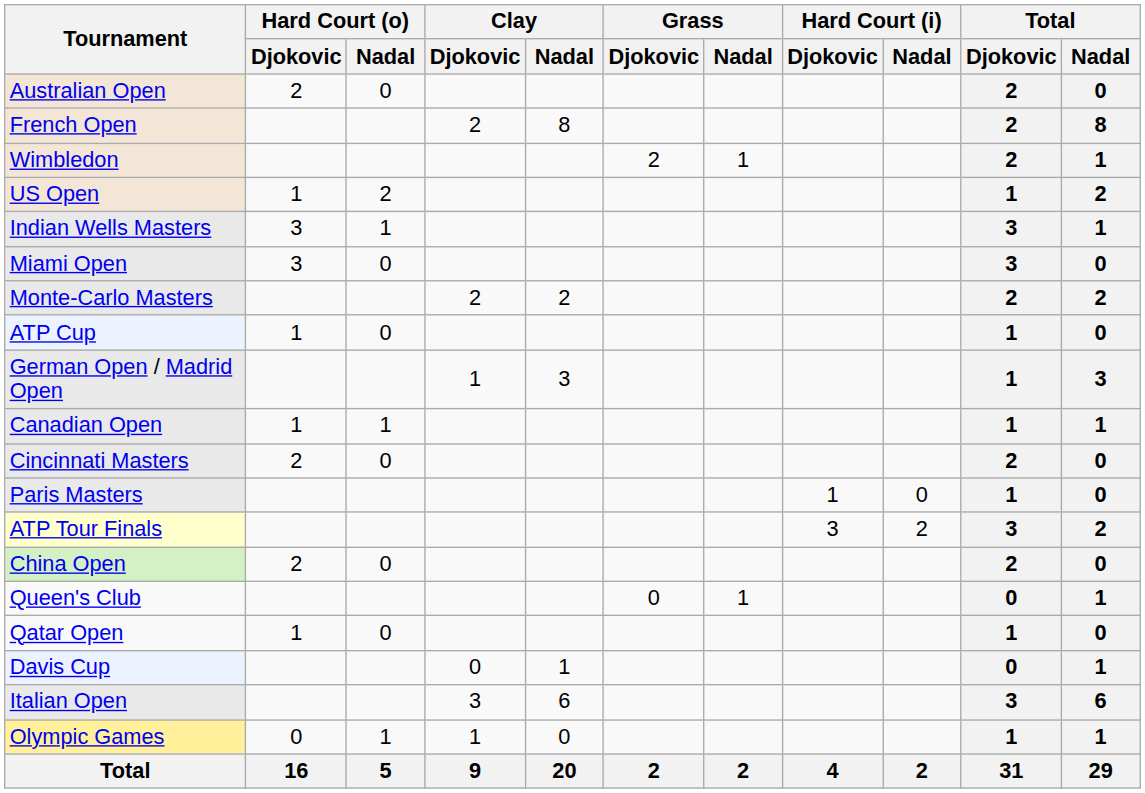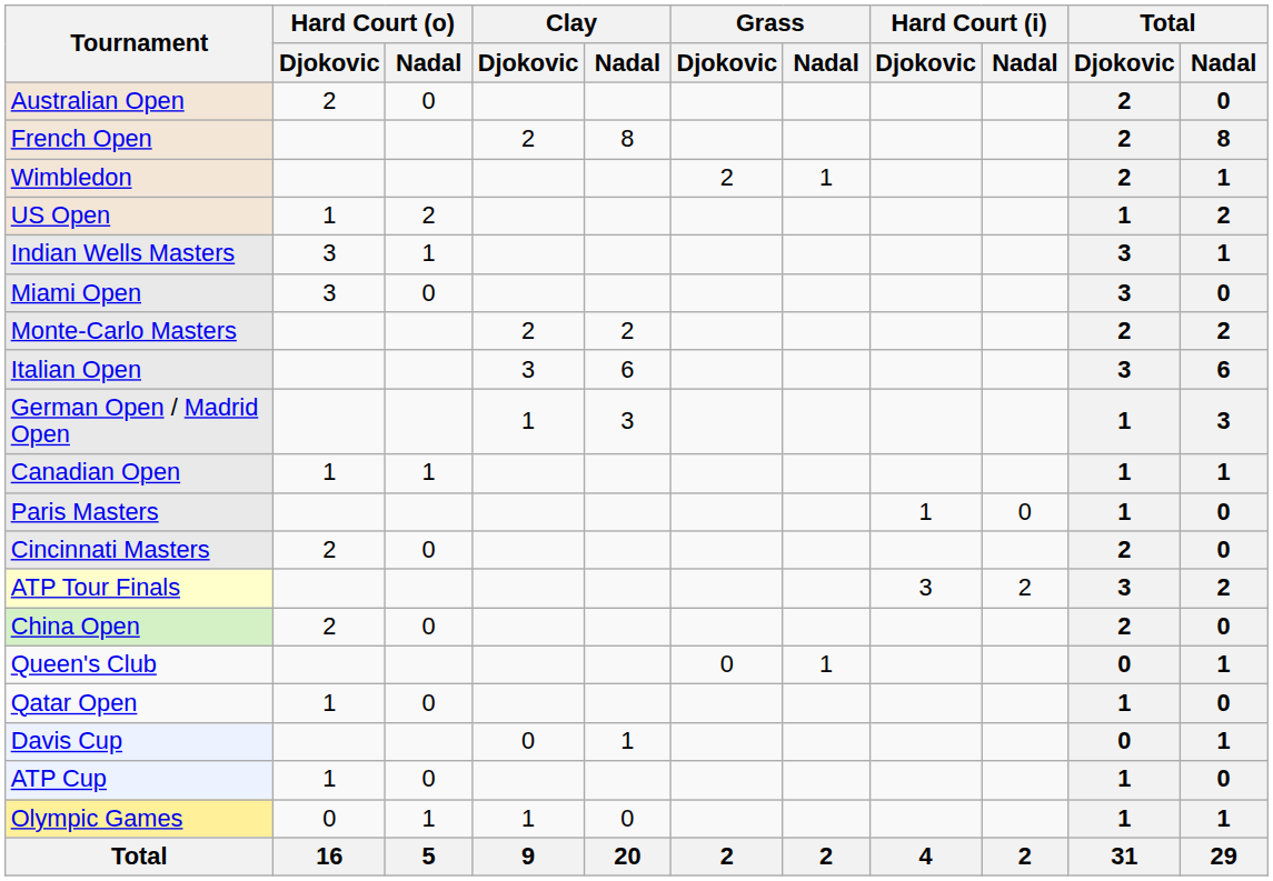 <table class=wikitable style="text-align:center">
 <tr>
 <th rowspan=2 style=width:170px>Tournament</th>
 <th colspan=2>Hard Court (o)</th>
 <th colspan=2>Clay</th>
 <th colspan=2>Grass</th>
 <th colspan=2>Hard Court (i)</th>
 <th colspan=2>Total</th>
 </tr>
 <tr>
 <th style=width:50px>Djokovic</th>
 <th style=width:50px>Nadal</th>
 <th style=width:50px>Djokovic</th>
 <th style=width:50px>Nadal</th>
 <th style=width:50px>Djokovic</th>
 <th style=width:50px>Nadal</th>
 <th style=width:50px>Djokovic</th>
 <th style=width:50px>Nadal</th>
 <th style=width:50px>Djokovic</th>
 <th style=width:50px>Nadal</th>
 </tr>
 <tr>
 <td style="text-align:left;background:#F3E6D7"><a href='#'>Australian Open</a></td>
 <td>2</td>
 <td>0</td>
 <td></td>
 <td></td>
 <td></td>
 <td></td>
 <td></td>
 <td></td>
 <th>2</th>
 <th>0</th>
 </tr>
 <tr>
 <td style="text-align:left;background:#F3E6D7"><a href='#'>French Open</a></td>
 <td></td>
 <td></td>
 <td>2</td>
 <td>8</td>
 <td></td>
 <td></td>
 <td></td>
 <td></td>
 <th>2</th>
 <th>8</th>
 </tr>
 <tr>
 <td style="text-align:left;background:#F3E6D7"><a href='#'>Wimbledon</a></td>
 <td></td>
 <td></td>
 <td></td>
 <td></td>
 <td>2</td>
 <td>1</td>
 <td></td>
 <td></td>
 <th>2</th>
 <th>1</th>
 </tr>
 <tr>
 <td style="text-align:left;background:#F3E6D7"><a href='#'>US Open</a></td>
 <td>1</td>
 <td>2</td>
 <td></td>
 <td></td>
 <td></td>
 <td></td>
 <td></td>
 <td></td>
 <th>1</th>
 <th>2</th>
 </tr>
 <tr>
 <td style="text-align:left;background:#E9E9E9"><a href='#'>Indian Wells Masters</a></td>
 <td>3</td>
 <td>1</td>
 <td></td>
 <td></td>
 <td></td>
 <td></td>
 <td></td>
 <td></td>
 <th>3</th>
 <th>1</th>
 </tr>
 <tr>
 <td style="text-align:left;background:#E9E9E9"><a href='#'>Miami Open</a></td>
 <td>3</td>
 <td>0</td>
 <td></td>
 <td></td>
 <td></td>
 <td></td>
 <td></td>
 <td></td>
 <th>3</th>
 <th>0</th>
 </tr>
 <tr>
 <td style="text-align:left;background:#E9E9E9"><a href='#'>Monte-Carlo Masters</a></td>
 <td></td>
 <td></td>
 <td>2</td>
 <td>2</td>
 <td></td>
 <td></td>
 <td></td>
 <td></td>
 <th>2</th>
 <th>2</th>
 </tr>
 <tr>
-<td style="text-align:left;background:#ECF2FF"><a href='#'>ATP Cup</a></td>
-<td>1</td>
-<td>0</td>
+<td style="text-align:left;background:#E9E9E9"><a href='#'>Italian Open</a></td>
+<td></td>
+<td></td>
+<td>3</td>
+<td>6</td>
 <td></td>
 <td></td>
 <td></td>
 <td></td>
-<td></td>
-<td></td>
-<th>1</th>
-<th>0</th>
+<th>3</th>
+<th>6</th>
 </tr>
 <tr>
 <td style="text-align:left;background:#E9E9E9"><a href='#'>German Open</a> / <a href='#'>Madrid Open</a></td>
 <td></td>
 <td></td>
 <td>1</td>
 <td>3</td>
 <td></td>
 <td></td>
 <td></td>
 <td></td>
 <th>1</th>
 <th>3</th>
 </tr>
 <tr>
 <td style="text-align:left;background:#E9E9E9"><a href='#'>Canadian Open</a></td>
 <td>1</td>
 <td>1</td>
 <td></td>
 <td></td>
 <td></td>
 <td></td>
 <td></td>
 <td></td>
 <th>1</th>
 <th>1</th>
 </tr>
 <tr>
+<td style="text-align:left;background:#E9E9E9"><a href='#'>Paris Masters</a></td>
+<td></td>
+<td></td>
+<td></td>
+<td></td>
+<td></td>
+<td></td>
+<td>1</td>
+<td>0</td>
+<th>1</th>
+<th>0</th>
+</tr>
+<tr>
 <td style="text-align:left;background:#E9E9E9"><a href='#'>Cincinnati Masters</a></td>
 <td>2</td>
 <td>0</td>
 <td></td>
 <td></td>
 <td></td>
 <td></td>
 <td></td>
 <td></td>
 <th>2</th>
-<th>0</th>
-</tr>
-<tr>
-<td style="text-align:left;background:#E9E9E9"><a href='#'>Paris Masters</a></td>
-<td></td>
-<td></td>
-<td></td>
-<td></td>
-<td></td>
-<td></td>
-<td>1</td>
-<td>0</td>
-<th>1</th>
 <th>0</th>
 </tr>
 <tr>
 <td style="text-align:left;background:#ffc"><a href='#'>ATP Tour Finals</a></td>
 <td></td>
 <td></td>
 <td></td>
 <td></td>
 <td></td>
 <td></td>
 <td>3</td>
 <td>2</td>
 <th>3</th>
 <th>2</th>
 </tr>
 <tr>
 <td style="text-align:left;background:#D4F1C5"><a href='#'>China Open</a></td>
 <td>2</td>
 <td>0</td>
 <td></td>
 <td></td>
 <td></td>
 <td></td>
 <td></td>
 <td></td>
 <th>2</th>
 <th>0</th>
 </tr>
 <tr>
 <td style="text-align:left"><a href='#'>Queen's Club</a></td>
 <td></td>
 <td></td>
 <td></td>
 <td></td>
 <td>0</td>
 <td>1</td>
 <td></td>
 <td></td>
 <th>0</th>
 <th>1</th>
 </tr>
 <tr>
 <td style="text-align:left"><a href='#'>Qatar Open</a></td>
 <td>1</td>
 <td>0</td>
 <td></td>
 <td></td>
 <td></td>
 <td></td>
 <td></td>
 <td></td>
 <th>1</th>
 <th>0</th>
 </tr>
 <tr>
 <td style="text-align:left;background:#ECF2FF"><a href='#'>Davis Cup</a></td>
 <td></td>
 <td></td>
 <td>0</td>
 <td>1</td>
 <td></td>
 <td></td>
 <td></td>
 <td></td>
 <th>0</th>
 <th>1</th>
 </tr>
 <tr>
-<td style="text-align:left;background:#E9E9E9"><a href='#'>Italian Open</a></td>
-<td></td>
-<td></td>
-<td>3</td>
-<td>6</td>
+<td style="text-align:left;background:#ECF2FF"><a href='#'>ATP Cup</a></td>
+<td>1</td>
+<td>0</td>
 <td></td>
 <td></td>
 <td></td>
 <td></td>
-<th>3</th>
-<th>6</th>
+<td></td>
+<td></td>
+<th>1</th>
+<th>0</th>
 </tr>
 <tr>
 <td style="text-align:left;background:#fff099"><a href='#'>Olympic Games</a></td>
 <td>0</td>
 <td>1</td>
 <td>1</td>
 <td>0</td>
 <td></td>
 <td></td>
 <td></td>
 <td></td>
 <th>1</th>
 <th>1</th>
 </tr>
 <tr>
 <th>Total</th>
 <th>16</th>
 <th>5</th>
 <th>9</th>
 <th>20</th>
 <th>2</th>
 <th>2</th>
 <th>4</th>
 <th>2</th>
 <th>31</th>
 <th>29</th>
 </tr>
 </table>
